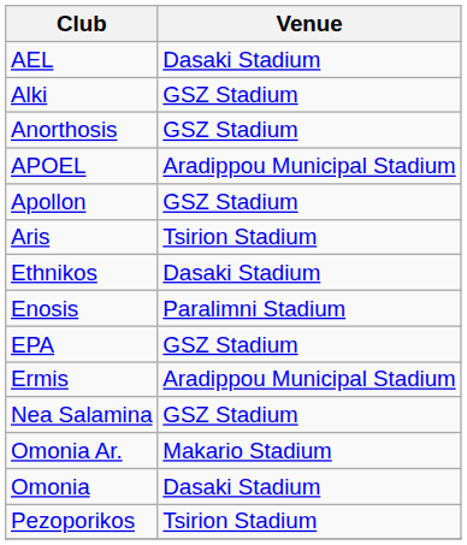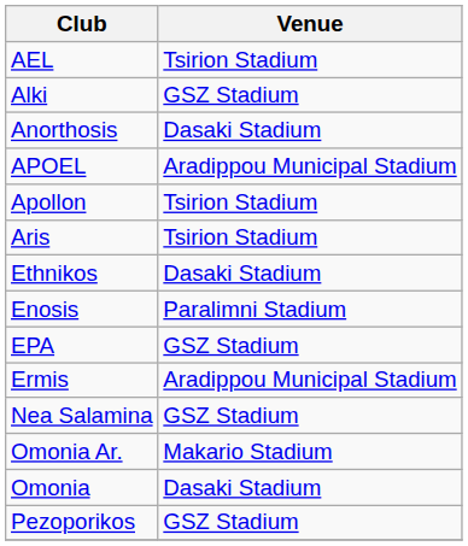 <table class="wikitable" style="font-size:90%">
 <tr>
 <th>Club</th>
 <th>Venue</th>
 </tr>
 <tr>
 <td><a href='#'>AEL</a></td>
-<td><a href='#'>Dasaki Stadium</a></td>
+<td><a href='#'>Tsirion Stadium</a></td>
 </tr>
 <tr>
 <td><a href='#'>Alki</a></td>
 <td><a href='#'>GSZ Stadium</a></td>
 </tr>
 <tr>
 <td><a href='#'>Anorthosis</a></td>
-<td><a href='#'>GSZ Stadium</a></td>
+<td><a href='#'>Dasaki Stadium</a></td>
 </tr>
 <tr>
 <td><a href='#'>APOEL</a></td>
 <td><a href='#'>Aradippou Municipal Stadium</a></td>
 </tr>
 <tr>
 <td><a href='#'>Apollon</a></td>
-<td><a href='#'>GSZ Stadium</a></td>
+<td><a href='#'>Tsirion Stadium</a></td>
 </tr>
 <tr>
 <td><a href='#'>Aris</a></td>
 <td><a href='#'>Tsirion Stadium</a></td>
 </tr>
 <tr>
 <td><a href='#'>Ethnikos</a></td>
 <td><a href='#'>Dasaki Stadium</a></td>
 </tr>
 <tr>
 <td><a href='#'>Enosis</a></td>
 <td><a href='#'>Paralimni Stadium</a></td>
 </tr>
 <tr>
 <td><a href='#'>EPA</a></td>
 <td><a href='#'>GSZ Stadium</a></td>
 </tr>
 <tr>
 <td><a href='#'>Ermis</a></td>
 <td><a href='#'>Aradippou Municipal Stadium</a></td>
 </tr>
 <tr>
 <td><a href='#'>Nea Salamina</a></td>
 <td><a href='#'>GSZ Stadium</a></td>
 </tr>
 <tr>
 <td><a href='#'>Omonia Ar.</a></td>
 <td><a href='#'>Makario Stadium</a></td>
 </tr>
 <tr>
 <td><a href='#'>Omonia</a></td>
 <td><a href='#'>Dasaki Stadium</a></td>
 </tr>
 <tr>
 <td><a href='#'>Pezoporikos</a></td>
-<td><a href='#'>Tsirion Stadium</a></td>
+<td><a href='#'>GSZ Stadium</a></td>
 </tr>
 <tr>
 </tr>
 </table>
